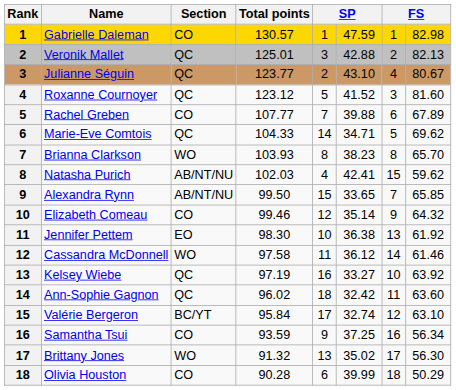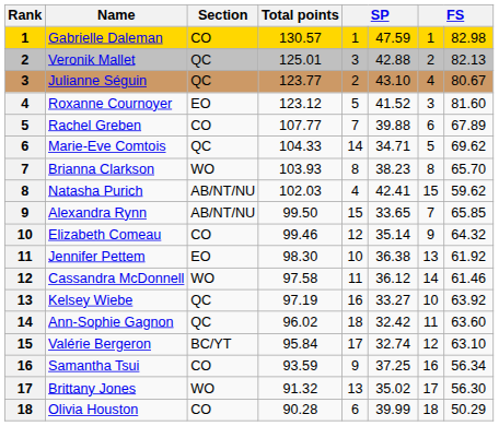 <table class="wikitable sortable">
 <tr>
 <th>Rank</th>
 <th>Name</th>
 <th>Section</th>
 <th>Total points</th>
 <th colspan="2" width="80px"><a href='#'>SP</a></th>
 <th colspan="2" width="80px"><a href='#'>FS</a></th>
 </tr>
 <tr bgcolor="gold">
 <td align="center"><strong>1</strong></td>
 <td><a href='#'>Gabrielle Daleman</a></td>
 <td>CO</td>
 <td align="center">130.57</td>
 <td align="center">1</td>
 <td align="center">47.59</td>
 <td align="center">1</td>
 <td align="center">82.98</td>
 </tr>
 <tr bgcolor="silver">
 <td align="center"><strong>2</strong></td>
 <td><a href='#'>Veronik Mallet</a></td>
 <td>QC</td>
 <td align="center">125.01</td>
 <td align="center">3</td>
 <td align="center">42.88</td>
 <td align="center">2</td>
 <td align="center">82.13</td>
 </tr>
 <tr bgcolor="cc9966">
 <td align="center"><strong>3</strong></td>
 <td><a href='#'>Julianne Séguin</a></td>
 <td>QC</td>
 <td align="center">123.77</td>
 <td align="center">2</td>
 <td align="center">43.10</td>
 <td align="center">4</td>
 <td align="center">80.67</td>
 </tr>
 <tr>
 <th>4</th>
 <td><a href='#'>Roxanne Cournoyer</a></td>
-<td>QC</td>
+<td>EO</td>
 <td align="center">123.12</td>
 <td align="center">5</td>
 <td align="center">41.52</td>
 <td align="center">3</td>
 <td align="center">81.60</td>
 </tr>
 <tr>
 <th>5</th>
 <td><a href='#'>Rachel Greben</a></td>
 <td>CO</td>
 <td align="center">107.77</td>
 <td align="center">7</td>
 <td align="center">39.88</td>
 <td align="center">6</td>
 <td align="center">67.89</td>
 </tr>
 <tr>
 <th>6</th>
 <td><a href='#'>Marie-Eve Comtois</a></td>
 <td>QC</td>
 <td align="center">104.33</td>
 <td align="center">14</td>
 <td align="center">34.71</td>
 <td align="center">5</td>
 <td align="center">69.62</td>
 </tr>
 <tr>
 <th>7</th>
 <td><a href='#'>Brianna Clarkson</a></td>
 <td>WO</td>
 <td align="center">103.93</td>
 <td align="center">8</td>
 <td align="center">38.23</td>
 <td align="center">8</td>
 <td align="center">65.70</td>
 </tr>
 <tr>
 <th>8</th>
 <td><a href='#'>Natasha Purich</a></td>
 <td>AB/NT/NU</td>
 <td align="center">102.03</td>
 <td align="center">4</td>
 <td align="center">42.41</td>
 <td align="center">15</td>
 <td align="center">59.62</td>
 </tr>
 <tr>
 <th>9</th>
 <td><a href='#'>Alexandra Rynn</a></td>
 <td>AB/NT/NU</td>
 <td align="center">99.50</td>
 <td align="center">15</td>
 <td align="center">33.65</td>
 <td align="center">7</td>
 <td align="center">65.85</td>
 </tr>
 <tr>
 <th>10</th>
 <td><a href='#'>Elizabeth Comeau</a></td>
 <td>CO</td>
 <td align="center">99.46</td>
 <td align="center">12</td>
 <td align="center">35.14</td>
 <td align="center">9</td>
 <td align="center">64.32</td>
 </tr>
 <tr>
 <th>11</th>
 <td><a href='#'>Jennifer Pettem</a></td>
 <td>EO</td>
 <td align="center">98.30</td>
 <td align="center">10</td>
 <td align="center">36.38</td>
 <td align="center">13</td>
 <td align="center">61.92</td>
 </tr>
 <tr>
 <th>12</th>
 <td><a href='#'>Cassandra McDonnell</a></td>
 <td>WO</td>
 <td align="center">97.58</td>
 <td align="center">11</td>
 <td align="center">36.12</td>
 <td align="center">14</td>
 <td align="center">61.46</td>
 </tr>
 <tr>
 <th>13</th>
 <td><a href='#'>Kelsey Wiebe</a></td>
 <td>QC</td>
 <td align="center">97.19</td>
 <td align="center">16</td>
 <td align="center">33.27</td>
 <td align="center">10</td>
 <td align="center">63.92</td>
 </tr>
 <tr>
 <th>14</th>
 <td><a href='#'>Ann-Sophie Gagnon</a></td>
 <td>QC</td>
 <td align="center">96.02</td>
 <td align="center">18</td>
 <td align="center">32.42</td>
 <td align="center">11</td>
 <td align="center">63.60</td>
 </tr>
 <tr>
 <th>15</th>
 <td><a href='#'>Valérie Bergeron</a></td>
 <td>BC/YT</td>
 <td align="center">95.84</td>
 <td align="center">17</td>
 <td align="center">32.74</td>
 <td align="center">12</td>
 <td align="center">63.10</td>
 </tr>
 <tr>
 <th>16</th>
 <td><a href='#'>Samantha Tsui</a></td>
 <td>CO</td>
 <td align="center">93.59</td>
 <td align="center">9</td>
 <td align="center">37.25</td>
 <td align="center">16</td>
 <td align="center">56.34</td>
 </tr>
 <tr>
 <th>17</th>
 <td><a href='#'>Brittany Jones</a></td>
 <td>WO</td>
 <td align="center">91.32</td>
 <td align="center">13</td>
 <td align="center">35.02</td>
 <td align="center">17</td>
 <td align="center">56.30</td>
 </tr>
 <tr>
 <th>18</th>
 <td><a href='#'>Olivia Houston</a></td>
 <td>CO</td>
 <td align="center">90.28</td>
 <td align="center">6</td>
 <td align="center">39.99</td>
 <td align="center">18</td>
 <td align="center">50.29</td>
 </tr>
 </table>
